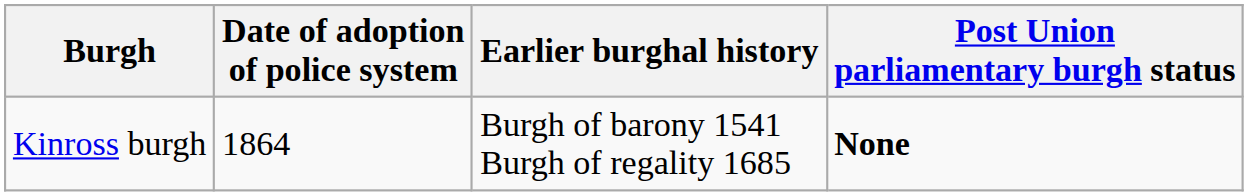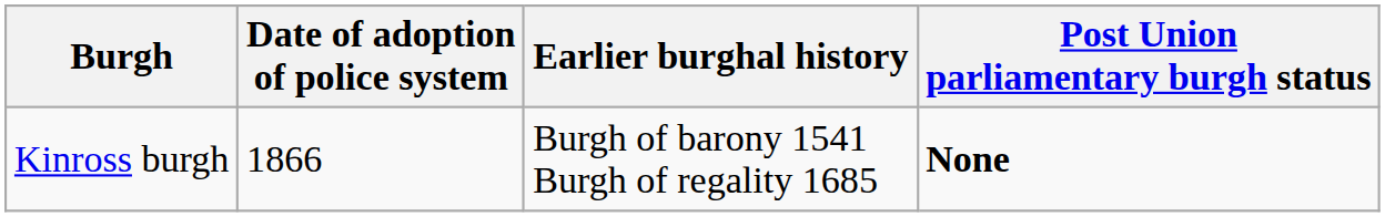 <table class="wikitable">
 <tr>
 <th>Burgh</th>
 <th>Date of adoption <br> of police system</th>
 <th>Earlier burghal history</th>
 <th><a href='#'>Post Union</a> <br> <a href='#'>parliamentary burgh</a> status</th>
 </tr>
 <tr>
 <td><a href='#'>Kinross</a> burgh</td>
-<td>1864</td>
+<td>1866</td>
 <td>Burgh of barony 1541 <br> Burgh of regality 1685</td>
 <td><strong>None</strong></td>
 </tr>
 </table>
